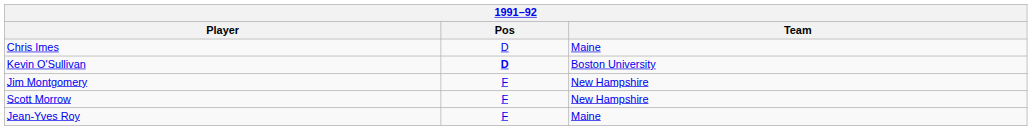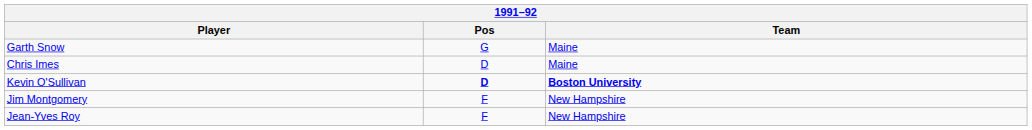 <table class="wikitable" width=95%>
 <tr>
 <th colspan=3><a href='#'>1991–92</a></th>
 </tr>
 <tr>
 <th>Player</th>
 <th>Pos</th>
 <th>Team</th>
 </tr>
 <tr>
+<td><a href='#'>Garth Snow</a></td>
+<td align=center><a href='#'>G</a></td>
+<td><a href='#'>Maine</a></td>
+</tr>
+<tr>
 <td><a href='#'>Chris Imes</a></td>
 <td align=center><a href='#'>D</a></td>
 <td><a href='#'>Maine</a></td>
 </tr>
 <tr>
 <td><a href='#'>Kevin O'Sullivan</a></td>
 <td align=center><strong><a href='#'>D</a></strong></td>
-<td><a href='#'>Boston University</a></td>
+<td><strong><a href='#'>Boston University</a></strong></td>
 </tr>
 <tr>
 <td><a href='#'>Jim Montgomery</a></td>
 <td align=center><a href='#'>F</a></td>
 <td><a href='#'>New Hampshire</a></td>
 </tr>
 <tr>
-<td><a href='#'>Scott Morrow</a></td>
+<td><a href='#'>Jean-Yves Roy</a></td>
 <td align=center><a href='#'>F</a></td>
 <td><a href='#'>New Hampshire</a></td>
 </tr>
-<tr>
-<td><a href='#'>Jean-Yves Roy</a></td>
-<td align=center><a href='#'>F</a></td>
-<td><a href='#'>Maine</a></td>
-</tr>
 </table>
